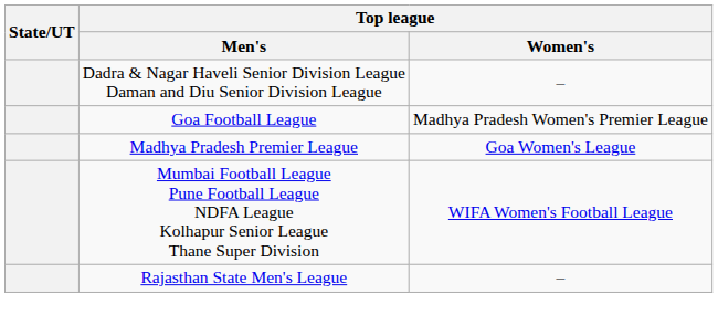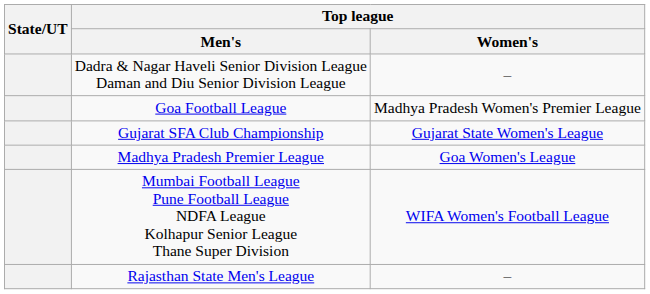 <table class="wikitable" style="text-align:center">
 <tr>
 <th rowspan="2">State/UT</th>
 <th colspan=2>Top league</th>
 </tr>
 <tr>
 <th>Men's</th>
 <th>Women's</th>
 </tr>
 <tr>
 <th></th>
 <td>Dadra & Nagar Haveli Senior Division League<br>Daman and Diu Senior Division League</td>
 <td>–</td>
 </tr>
 <tr>
 <th></th>
 <td><a href='#'>Goa Football League</a></td>
 <td>Madhya Pradesh Women's Premier League</td>
 </tr>
 <tr>
 <th></th>
+<td><a href='#'>Gujarat SFA Club Championship</a></td>
+<td><a href='#'>Gujarat State Women's League</a></td>
+</tr>
+<tr>
+<th></th>
 <td><a href='#'>Madhya Pradesh Premier League</a></td>
 <td><a href='#'>Goa Women's League</a></td>
 </tr>
 <tr>
 <th></th>
 <td><a href='#'>Mumbai Football League</a><br><a href='#'>Pune Football League</a><br>NDFA League<br>Kolhapur Senior League<br>Thane Super Division</td>
 <td><a href='#'>WIFA Women's Football League</a></td>
 </tr>
 <tr>
 <th></th>
 <td><a href='#'>Rajasthan State Men's League</a></td>
 <td>–</td>
 </tr>
 </table>
